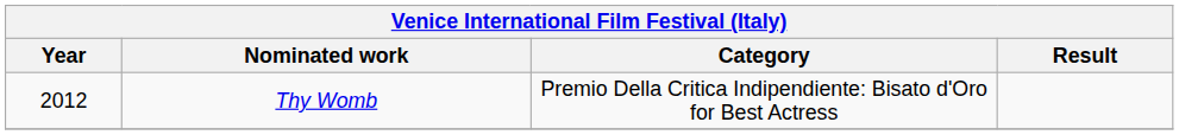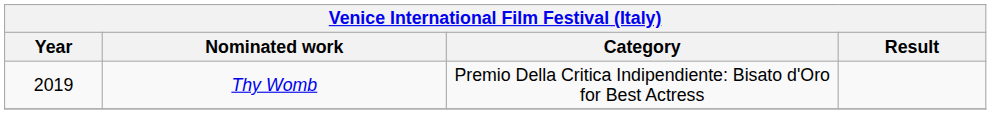 <table width="70%" class="wikitable sortable">
 <tr>
 <th colspan="4" align="center"><a href='#'>Venice International Film Festival (Italy)</a></th>
 </tr>
 <tr>
 <th width="10%">Year</th>
 <th width="35%">Nominated work</th>
 <th width="40%">Category</th>
 <th width="15%">Result</th>
 </tr>
 <tr>
-<td align="center" rowspan="1">2012</td>
+<td align="center" rowspan="1">2019</td>
 <td align="center" rowspan="1"><em><a href='#'>Thy Womb</a></em></td>
 <td align="center">Premio Della Critica Indipendiente: Bisato d'Oro for Best Actress</td>
 <td></td>
 </tr>
 <tr>
 </tr>
 </table>
